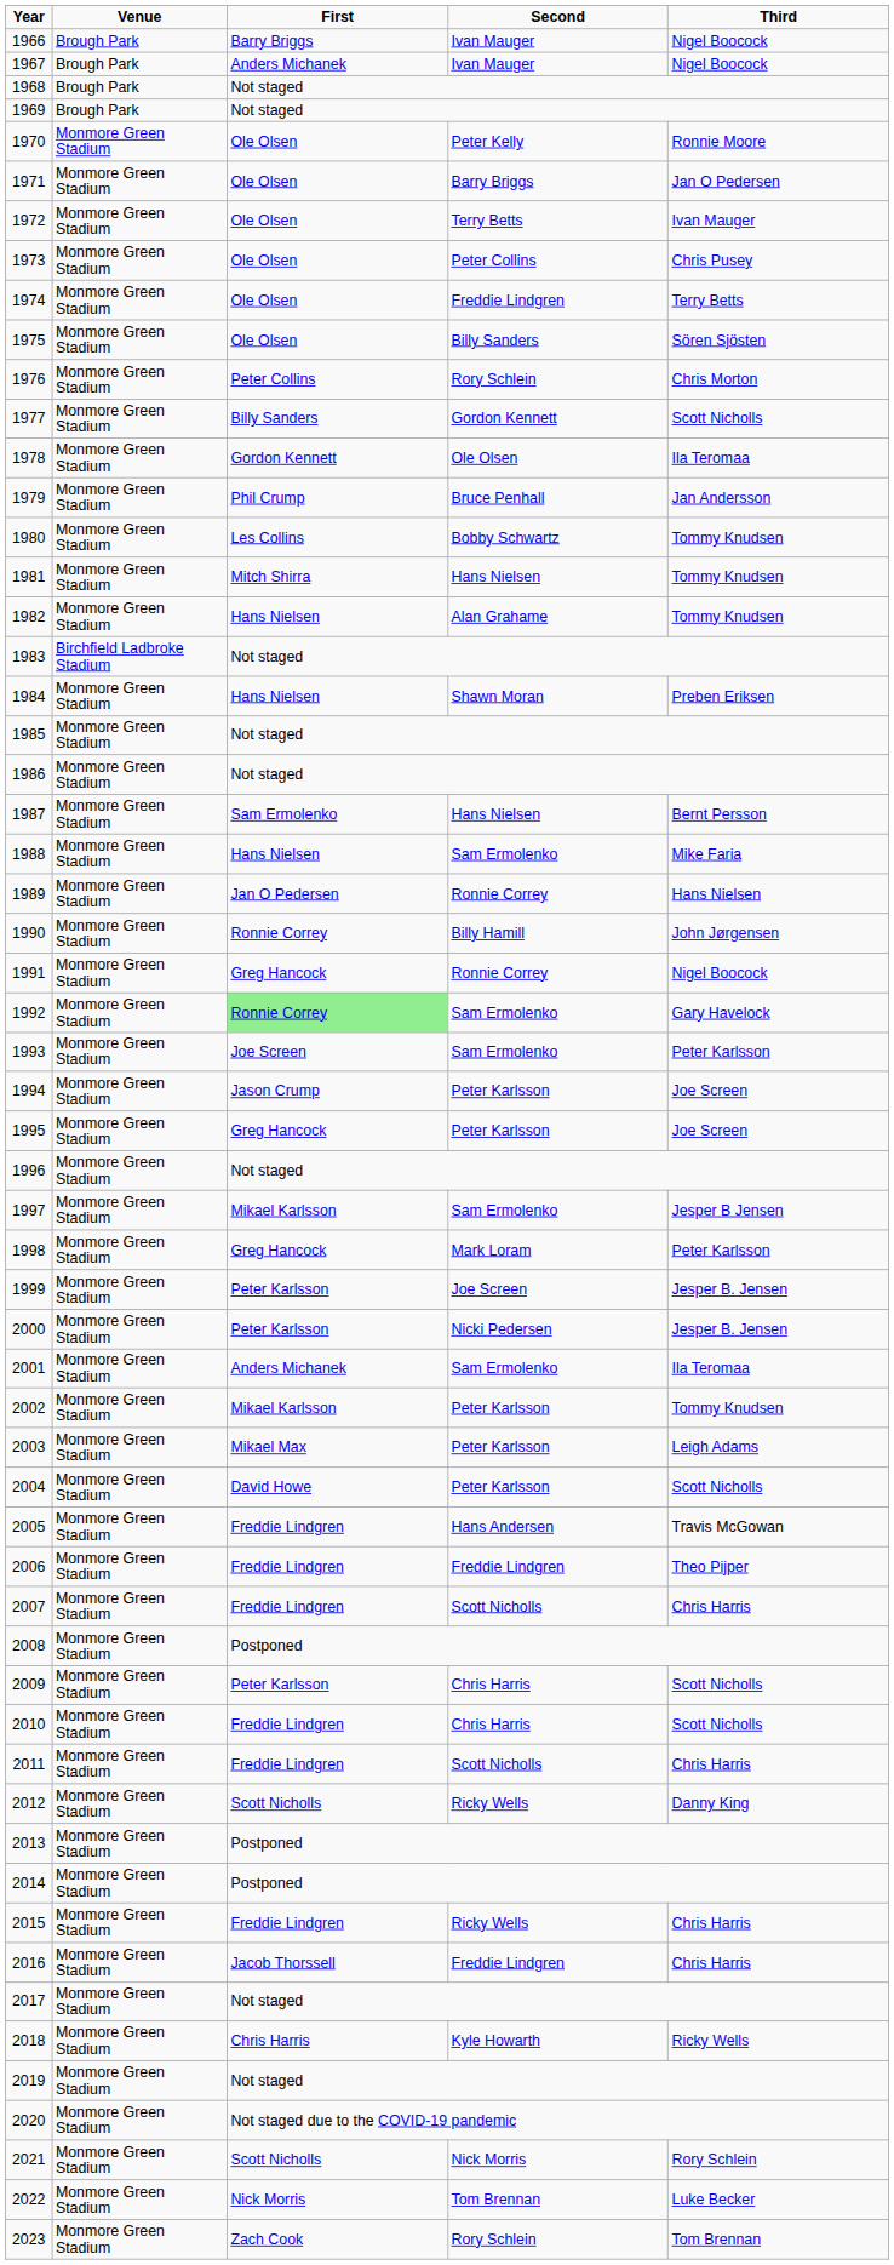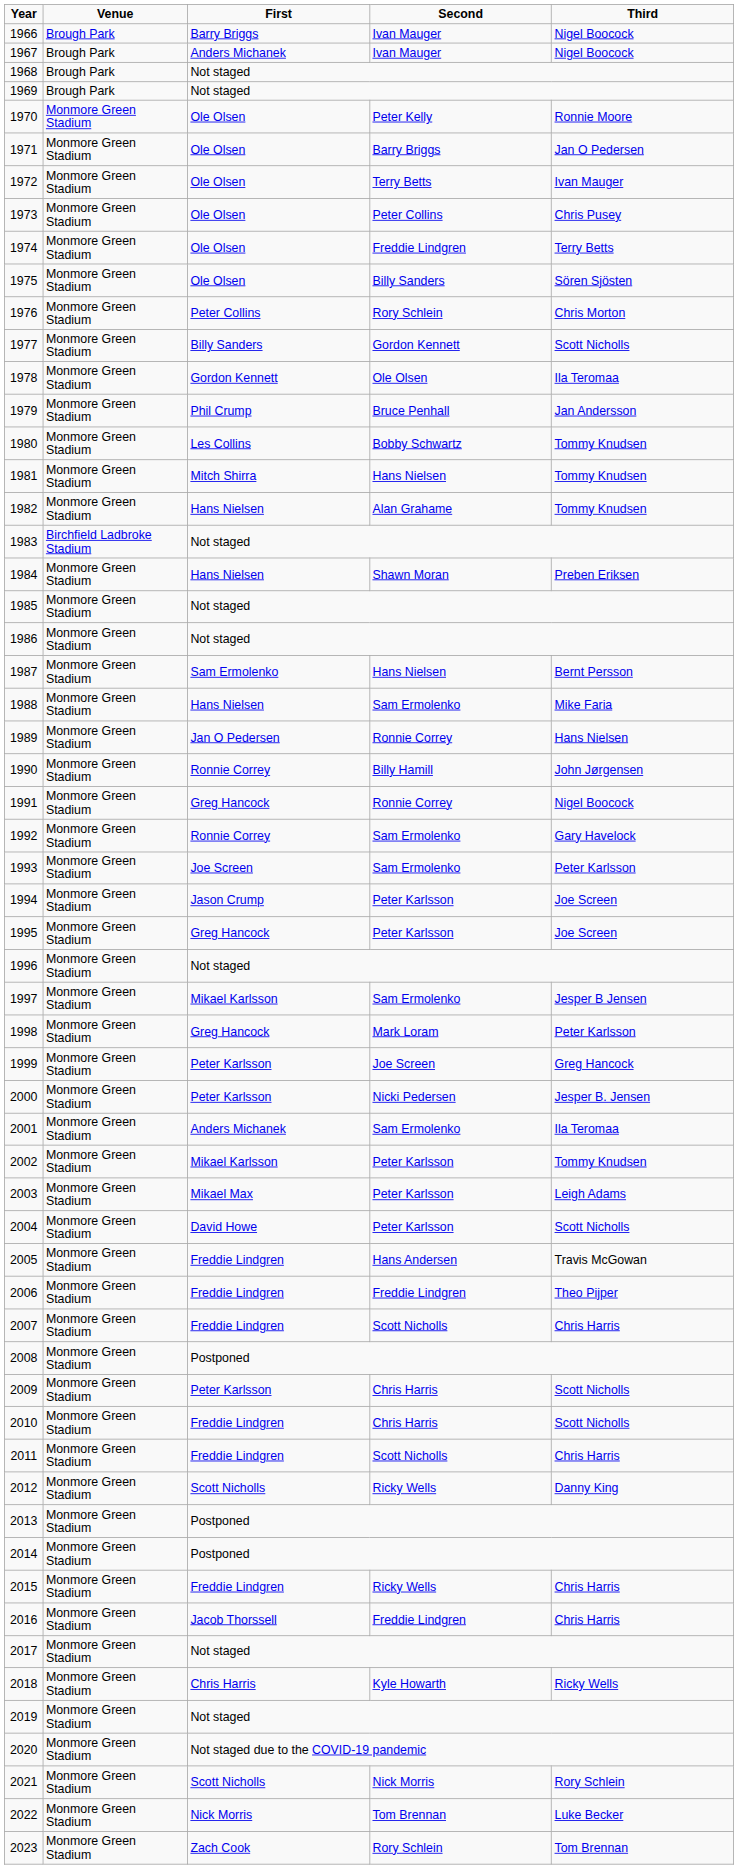 <table class="wikitable" style="font-size: 92%">
 <tr align=center>
 <td width=40px  ><strong>Year</strong></td>
 <td width=180px ><strong>Venue</strong></td>
 <td width=230px ><strong>First</strong></td>
 <td width=230px ><strong>Second</strong></td>
 <td width=230px ><strong>Third</strong></td>
 </tr>
 <tr>
 <td align=center>1966</td>
 <td><a href='#'>Brough Park</a></td>
 <td> <a href='#'>Barry Briggs</a></td>
 <td> <a href='#'>Ivan Mauger</a></td>
 <td> <a href='#'>Nigel Boocock</a></td>
 </tr>
 <tr>
 <td align=center>1967</td>
 <td>Brough Park</td>
 <td> <a href='#'>Anders Michanek</a></td>
 <td> <a href='#'>Ivan Mauger</a></td>
 <td> <a href='#'>Nigel Boocock</a></td>
 </tr>
 <tr>
 <td align=center>1968</td>
 <td>Brough Park</td>
 <td colspan=3>Not staged</td>
 </tr>
 <tr>
 <td align=center>1969</td>
 <td>Brough Park</td>
 <td colspan=3>Not staged</td>
 </tr>
 <tr>
 <td align=center>1970</td>
 <td><a href='#'>Monmore Green Stadium</a></td>
 <td> <a href='#'>Ole Olsen</a></td>
 <td> <a href='#'>Peter Kelly</a></td>
 <td> <a href='#'>Ronnie Moore</a></td>
 </tr>
 <tr>
 <td align=center>1971</td>
 <td>Monmore Green Stadium</td>
 <td> <a href='#'>Ole Olsen</a></td>
 <td> <a href='#'>Barry Briggs</a></td>
 <td> <a href='#'>Jan O Pedersen</a></td>
 </tr>
 <tr>
 <td align=center>1972</td>
 <td>Monmore Green Stadium</td>
 <td> <a href='#'>Ole Olsen</a></td>
 <td> <a href='#'>Terry Betts</a></td>
 <td> <a href='#'>Ivan Mauger</a></td>
 </tr>
 <tr>
 <td align=center>1973</td>
 <td>Monmore Green Stadium</td>
 <td> <a href='#'>Ole Olsen</a></td>
 <td> <a href='#'>Peter Collins</a></td>
 <td> <a href='#'>Chris Pusey</a></td>
 </tr>
 <tr>
 <td align=center>1974</td>
 <td>Monmore Green Stadium</td>
 <td> <a href='#'>Ole Olsen</a></td>
 <td> <a href='#'>Freddie Lindgren</a></td>
 <td> <a href='#'>Terry Betts</a></td>
 </tr>
 <tr>
 <td align=center>1975</td>
 <td>Monmore Green Stadium</td>
 <td> <a href='#'>Ole Olsen</a></td>
 <td> <a href='#'>Billy Sanders</a></td>
 <td> <a href='#'>Sören Sjösten</a></td>
 </tr>
 <tr>
 <td align=center>1976</td>
 <td>Monmore Green Stadium</td>
 <td> <a href='#'>Peter Collins</a></td>
 <td> <a href='#'>Rory Schlein</a></td>
 <td> <a href='#'>Chris Morton</a></td>
 </tr>
 <tr>
 <td align=center>1977</td>
 <td>Monmore Green Stadium</td>
 <td> <a href='#'>Billy Sanders</a></td>
 <td> <a href='#'>Gordon Kennett</a></td>
 <td> <a href='#'>Scott Nicholls</a></td>
 </tr>
 <tr>
 <td align=center>1978</td>
 <td>Monmore Green Stadium</td>
 <td> <a href='#'>Gordon Kennett</a></td>
 <td> <a href='#'>Ole Olsen</a></td>
 <td> <a href='#'>Ila Teromaa</a></td>
 </tr>
 <tr>
 <td align=center>1979</td>
 <td>Monmore Green Stadium</td>
 <td> <a href='#'>Phil Crump</a></td>
 <td> <a href='#'>Bruce Penhall</a></td>
 <td> <a href='#'>Jan Andersson</a></td>
 </tr>
 <tr>
 <td align=center>1980</td>
 <td>Monmore Green Stadium</td>
 <td> <a href='#'>Les Collins</a></td>
 <td> <a href='#'>Bobby Schwartz</a></td>
 <td> <a href='#'>Tommy Knudsen</a></td>
 </tr>
 <tr>
 <td align=center>1981</td>
 <td>Monmore Green Stadium</td>
 <td> <a href='#'>Mitch Shirra</a></td>
 <td> <a href='#'>Hans Nielsen</a></td>
 <td> <a href='#'>Tommy Knudsen</a></td>
 </tr>
 <tr>
 <td align=center>1982</td>
 <td>Monmore Green Stadium</td>
 <td> <a href='#'>Hans Nielsen</a></td>
 <td> <a href='#'>Alan Grahame</a></td>
 <td> <a href='#'>Tommy Knudsen</a></td>
 </tr>
 <tr>
 <td align=center>1983</td>
 <td><a href='#'>Birchfield Ladbroke Stadium</a></td>
 <td colspan=3>Not staged</td>
 </tr>
 <tr>
 <td align=center>1984</td>
 <td>Monmore Green Stadium</td>
 <td> <a href='#'>Hans Nielsen</a></td>
 <td> <a href='#'>Shawn Moran</a></td>
 <td> <a href='#'>Preben Eriksen</a></td>
 </tr>
 <tr>
 <td align=center>1985</td>
 <td>Monmore Green Stadium</td>
 <td colspan=3>Not staged</td>
 </tr>
 <tr>
 <td align=center>1986</td>
 <td>Monmore Green Stadium</td>
 <td colspan=3>Not staged</td>
 </tr>
 <tr>
 <td align=center>1987</td>
 <td>Monmore Green Stadium</td>
 <td> <a href='#'>Sam Ermolenko</a></td>
 <td> <a href='#'>Hans Nielsen</a></td>
 <td> <a href='#'>Bernt Persson</a></td>
 </tr>
 <tr>
 <td align=center>1988</td>
 <td>Monmore Green Stadium</td>
 <td> <a href='#'>Hans Nielsen</a></td>
 <td> <a href='#'>Sam Ermolenko</a></td>
 <td> <a href='#'>Mike Faria</a></td>
 </tr>
 <tr>
 <td align=center>1989</td>
 <td>Monmore Green Stadium</td>
 <td> <a href='#'>Jan O Pedersen</a></td>
 <td> <a href='#'>Ronnie Correy</a></td>
 <td> <a href='#'>Hans Nielsen</a></td>
 </tr>
 <tr>
 <td align=center>1990</td>
 <td>Monmore Green Stadium</td>
 <td> <a href='#'>Ronnie Correy</a></td>
 <td> <a href='#'>Billy Hamill</a></td>
 <td> <a href='#'>John Jørgensen</a></td>
 </tr>
 <tr>
 <td align=center>1991</td>
 <td>Monmore Green Stadium</td>
 <td> <a href='#'>Greg Hancock</a></td>
 <td> <a href='#'>Ronnie Correy</a></td>
 <td> <a href='#'>Nigel Boocock</a></td>
 </tr>
 <tr>
 <td align=center>1992</td>
 <td>Monmore Green Stadium</td>
-<td style="background: lightgreen;"> <a href='#'>Ronnie Correy</a></td>
+<td> <a href='#'>Ronnie Correy</a></td>
 <td> <a href='#'>Sam Ermolenko</a></td>
 <td> <a href='#'>Gary Havelock</a></td>
 </tr>
 <tr>
 <td align=center>1993</td>
 <td>Monmore Green Stadium</td>
 <td> <a href='#'>Joe Screen</a></td>
 <td> <a href='#'>Sam Ermolenko</a></td>
 <td> <a href='#'>Peter Karlsson</a></td>
 </tr>
 <tr>
 <td align=center>1994</td>
 <td>Monmore Green Stadium</td>
 <td> <a href='#'>Jason Crump</a></td>
 <td> <a href='#'>Peter Karlsson</a></td>
 <td> <a href='#'>Joe Screen</a></td>
 </tr>
 <tr>
 <td align=center>1995</td>
 <td>Monmore Green Stadium</td>
 <td> <a href='#'>Greg Hancock</a></td>
 <td> <a href='#'>Peter Karlsson</a></td>
 <td> <a href='#'>Joe Screen</a></td>
 </tr>
 <tr>
 <td align=center>1996</td>
 <td>Monmore Green Stadium</td>
 <td colspan=3>Not staged</td>
 </tr>
 <tr>
 <td align=center>1997</td>
 <td>Monmore Green Stadium</td>
 <td> <a href='#'>Mikael Karlsson</a></td>
 <td> <a href='#'>Sam Ermolenko</a></td>
 <td> <a href='#'>Jesper B Jensen</a></td>
 </tr>
 <tr>
 <td align=center>1998</td>
 <td>Monmore Green Stadium</td>
 <td> <a href='#'>Greg Hancock</a></td>
 <td> <a href='#'>Mark Loram</a></td>
 <td> <a href='#'>Peter Karlsson</a></td>
 </tr>
 <tr>
 <td align=center>1999</td>
 <td>Monmore Green Stadium</td>
 <td> <a href='#'>Peter Karlsson</a></td>
 <td> <a href='#'>Joe Screen</a></td>
-<td> <a href='#'>Jesper B. Jensen</a></td>
+<td> <a href='#'>Greg Hancock</a></td>
 </tr>
 <tr>
 <td align=center>2000</td>
 <td>Monmore Green Stadium</td>
 <td> <a href='#'>Peter Karlsson</a></td>
 <td> <a href='#'>Nicki Pedersen</a></td>
 <td> <a href='#'>Jesper B. Jensen</a></td>
 </tr>
 <tr>
 <td align=center>2001</td>
 <td>Monmore Green Stadium</td>
 <td> <a href='#'>Anders Michanek</a></td>
 <td> <a href='#'>Sam Ermolenko</a></td>
 <td> <a href='#'>Ila Teromaa</a></td>
 </tr>
 <tr>
 <td align=center>2002</td>
 <td>Monmore Green Stadium</td>
 <td> <a href='#'>Mikael Karlsson</a></td>
 <td> <a href='#'>Peter Karlsson</a></td>
 <td> <a href='#'>Tommy Knudsen</a></td>
 </tr>
 <tr>
 <td align=center>2003</td>
 <td>Monmore Green Stadium</td>
 <td> <a href='#'>Mikael Max</a></td>
 <td> <a href='#'>Peter Karlsson</a></td>
 <td> <a href='#'>Leigh Adams</a></td>
 </tr>
 <tr>
 <td align=center>2004</td>
 <td>Monmore Green Stadium</td>
 <td> <a href='#'>David Howe</a></td>
 <td> <a href='#'>Peter Karlsson</a></td>
 <td> <a href='#'>Scott Nicholls</a></td>
 </tr>
 <tr>
 <td align=center>2005</td>
 <td>Monmore Green Stadium</td>
 <td> <a href='#'>Freddie Lindgren</a></td>
 <td> <a href='#'>Hans Andersen</a></td>
 <td> Travis McGowan</td>
 </tr>
 <tr>
 <td align=center>2006</td>
 <td>Monmore Green Stadium</td>
 <td> <a href='#'>Freddie Lindgren</a></td>
 <td> <a href='#'>Freddie Lindgren</a></td>
 <td> <a href='#'>Theo Pijper</a></td>
 </tr>
 <tr>
 <td align=center>2007</td>
 <td>Monmore Green Stadium</td>
 <td> <a href='#'>Freddie Lindgren</a></td>
 <td> <a href='#'>Scott Nicholls</a></td>
 <td> <a href='#'>Chris Harris</a></td>
 </tr>
 <tr>
 <td align=center>2008</td>
 <td>Monmore Green Stadium</td>
 <td colspan=3>Postponed</td>
 </tr>
 <tr>
 <td align=center>2009</td>
 <td>Monmore Green Stadium</td>
 <td> <a href='#'>Peter Karlsson</a></td>
 <td> <a href='#'>Chris Harris</a></td>
 <td> <a href='#'>Scott Nicholls</a></td>
 </tr>
 <tr>
 <td align=center>2010</td>
 <td>Monmore Green Stadium</td>
 <td> <a href='#'>Freddie Lindgren</a></td>
 <td> <a href='#'>Chris Harris</a></td>
 <td> <a href='#'>Scott Nicholls</a></td>
 </tr>
 <tr>
 <td align=center>2011</td>
 <td>Monmore Green Stadium</td>
 <td> <a href='#'>Freddie Lindgren</a></td>
 <td> <a href='#'>Scott Nicholls</a></td>
 <td> <a href='#'>Chris Harris</a></td>
 </tr>
 <tr>
 <td align=center>2012</td>
 <td>Monmore Green Stadium</td>
 <td> <a href='#'>Scott Nicholls</a></td>
 <td> <a href='#'>Ricky Wells</a></td>
 <td> <a href='#'>Danny King</a></td>
 </tr>
 <tr>
 <td align=center>2013</td>
 <td>Monmore Green Stadium</td>
 <td colspan=3>Postponed</td>
 </tr>
 <tr>
 <td align=center>2014</td>
 <td>Monmore Green Stadium</td>
 <td colspan=3>Postponed</td>
 </tr>
 <tr>
 <td align=center>2015</td>
 <td>Monmore Green Stadium</td>
 <td> <a href='#'>Freddie Lindgren</a></td>
 <td> <a href='#'>Ricky Wells</a></td>
 <td> <a href='#'>Chris Harris</a></td>
 </tr>
 <tr>
 <td align=center>2016</td>
 <td>Monmore Green Stadium</td>
 <td> <a href='#'>Jacob Thorssell</a></td>
 <td> <a href='#'>Freddie Lindgren</a></td>
 <td> <a href='#'>Chris Harris</a></td>
 </tr>
 <tr>
 <td align=center>2017</td>
 <td>Monmore Green Stadium</td>
 <td colspan=3>Not staged</td>
 </tr>
 <tr>
 <td align=center>2018</td>
 <td>Monmore Green Stadium</td>
 <td> <a href='#'>Chris Harris</a></td>
 <td> <a href='#'>Kyle Howarth</a></td>
 <td> <a href='#'>Ricky Wells</a></td>
 </tr>
 <tr>
 <td align=center>2019</td>
 <td>Monmore Green Stadium</td>
 <td colspan=3>Not staged</td>
 </tr>
 <tr>
 <td align=center>2020</td>
 <td>Monmore Green Stadium</td>
 <td colspan=3>Not staged due to the <a href='#'>COVID-19 pandemic</a></td>
 </tr>
 <tr>
 <td align=center>2021</td>
 <td>Monmore Green Stadium</td>
 <td> <a href='#'>Scott Nicholls</a></td>
 <td> <a href='#'>Nick Morris</a></td>
 <td> <a href='#'>Rory Schlein</a></td>
 </tr>
 <tr>
 <td align=center>2022</td>
 <td>Monmore Green Stadium</td>
 <td> <a href='#'>Nick Morris</a></td>
 <td> <a href='#'>Tom Brennan</a></td>
 <td> <a href='#'>Luke Becker</a></td>
 </tr>
 <tr>
 <td align=center>2023</td>
 <td>Monmore Green Stadium</td>
 <td> <a href='#'>Zach Cook</a></td>
 <td> <a href='#'>Rory Schlein</a></td>
 <td> <a href='#'>Tom Brennan</a></td>
 </tr>
 </table>
